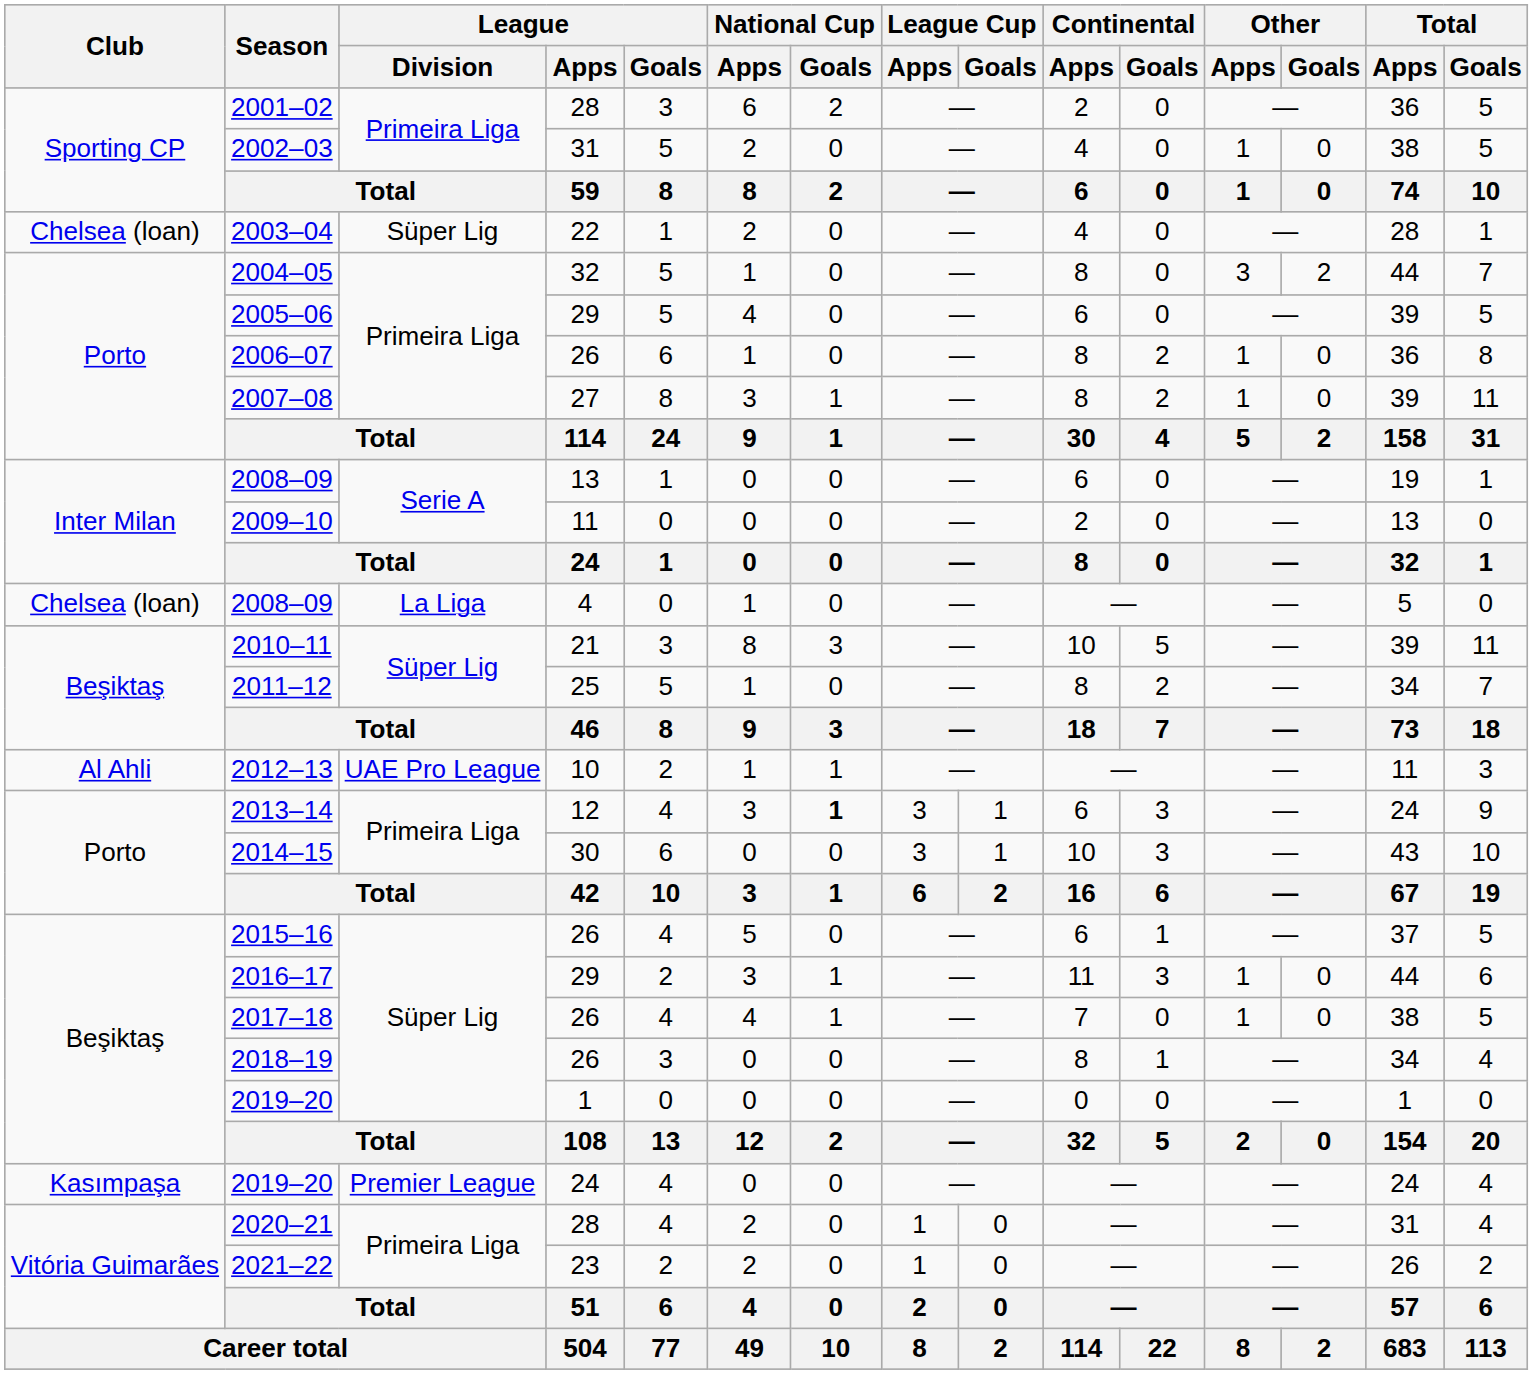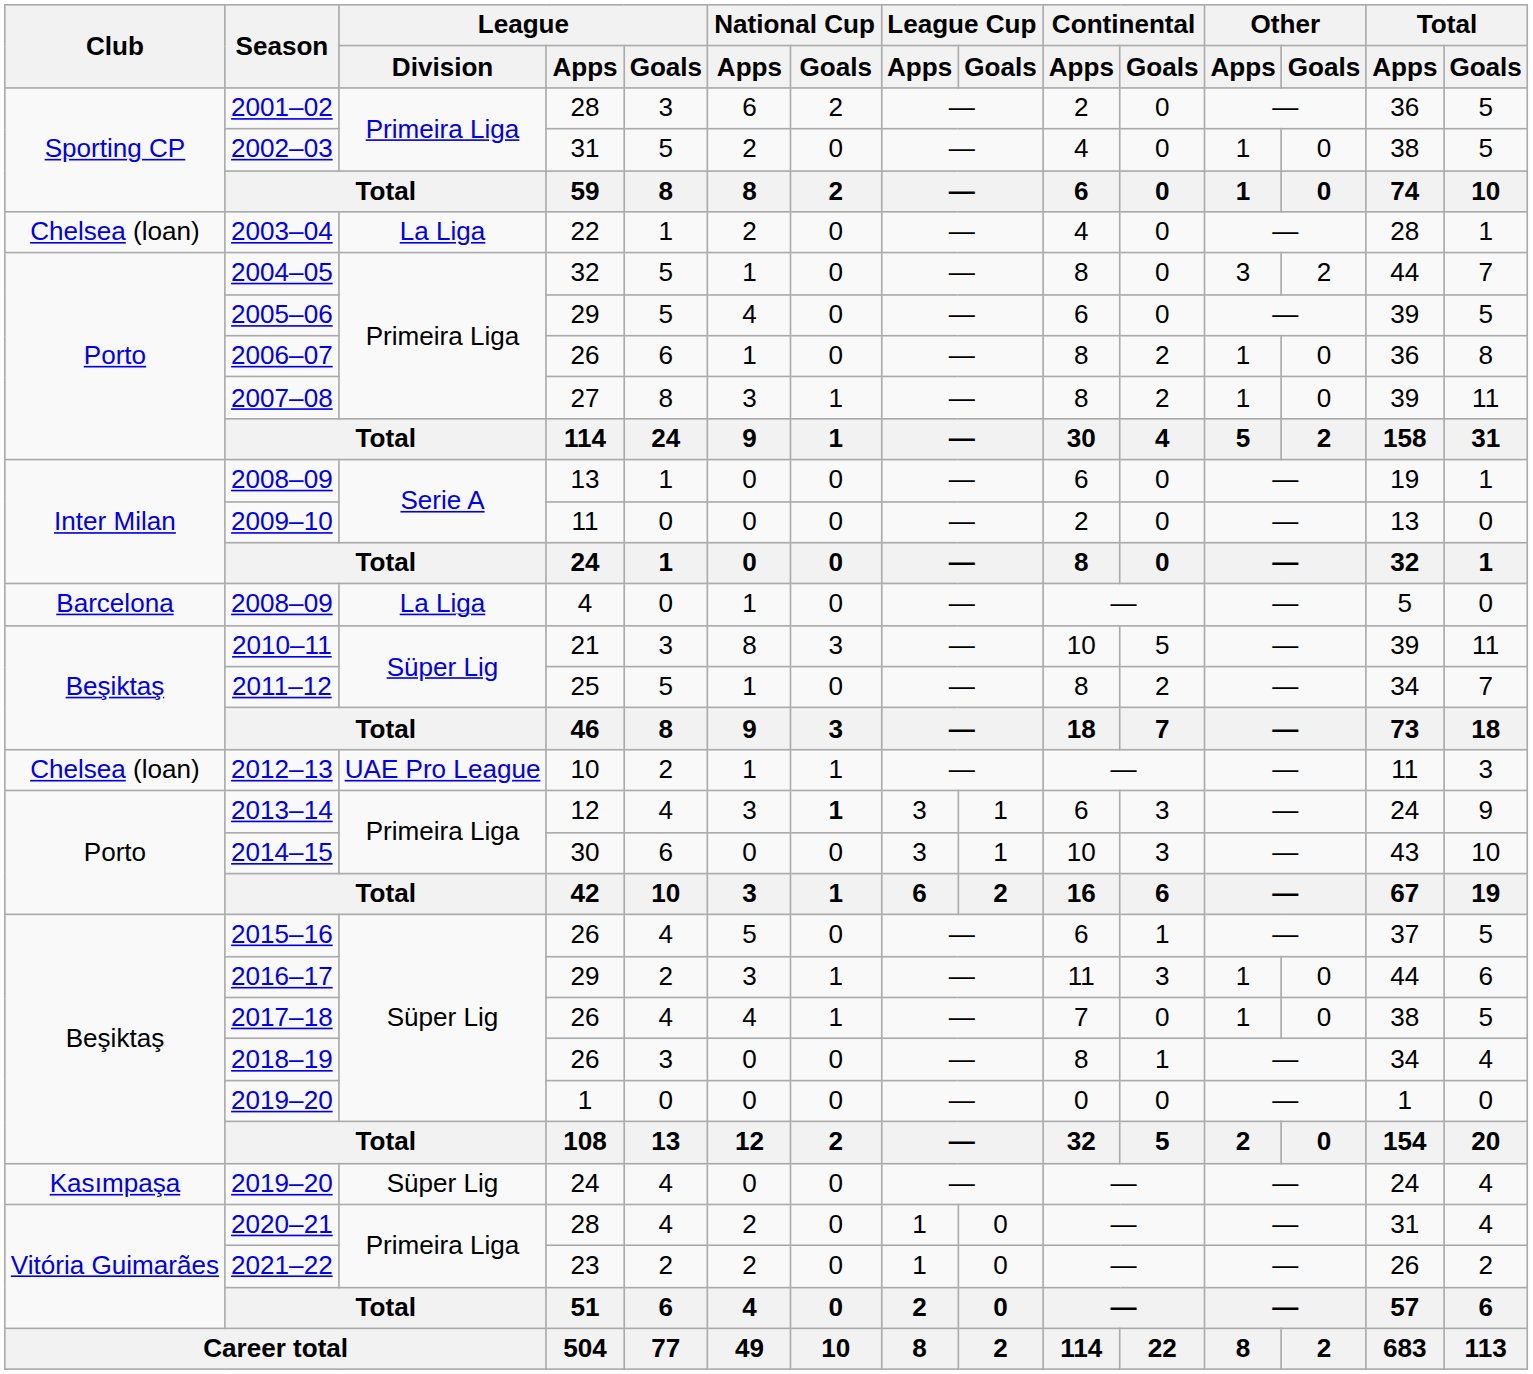 <table class=wikitable style=text-align:center>
 <tr>
 <th rowspan=2>Club</th>
 <th rowspan=2>Season</th>
 <th colspan=3>League</th>
 <th colspan=2>National Cup</th>
 <th colspan=2>League Cup</th>
 <th colspan=2>Continental</th>
 <th colspan=2>Other</th>
 <th colspan=2>Total</th>
 </tr>
 <tr>
 <th>Division</th>
 <th>Apps</th>
 <th>Goals</th>
 <th>Apps</th>
 <th>Goals</th>
 <th>Apps</th>
 <th>Goals</th>
 <th>Apps</th>
 <th>Goals</th>
 <th>Apps</th>
 <th>Goals</th>
 <th>Apps</th>
 <th>Goals</th>
 </tr>
 <tr>
 <td rowspan=3><a href='#'>Sporting CP</a></td>
 <td><a href='#'>2001–02</a></td>
 <td rowspan="2"><a href='#'>Primeira Liga</a></td>
 <td>28</td>
 <td>3</td>
 <td>6</td>
 <td>2</td>
 <td colspan=2>—</td>
 <td>2</td>
 <td>0</td>
 <td colspan=2>—</td>
 <td>36</td>
 <td>5</td>
 </tr>
 <tr>
 <td><a href='#'>2002–03</a></td>
 <td>31</td>
 <td>5</td>
 <td>2</td>
 <td>0</td>
 <td colspan=2>—</td>
 <td>4</td>
 <td>0</td>
 <td>1</td>
 <td>0</td>
 <td>38</td>
 <td>5</td>
 </tr>
 <tr>
 <th colspan=2>Total</th>
 <th>59</th>
 <th>8</th>
 <th>8</th>
 <th>2</th>
 <th colspan=2>—</th>
 <th>6</th>
 <th>0</th>
 <th>1</th>
 <th>0</th>
 <th>74</th>
 <th>10</th>
 </tr>
 <tr>
 <td><a href='#'>Chelsea</a> (loan)</td>
 <td><a href='#'>2003–04</a></td>
-<td>Süper Lig</td>
+<td><a href='#'>La Liga</a></td>
 <td>22</td>
 <td>1</td>
 <td>2</td>
 <td>0</td>
 <td colspan=2>—</td>
 <td>4</td>
 <td>0</td>
 <td colspan=2>—</td>
 <td>28</td>
 <td>1</td>
 </tr>
 <tr>
 <td rowspan=5><a href='#'>Porto</a></td>
 <td><a href='#'>2004–05</a></td>
 <td rowspan="4">Primeira Liga</td>
 <td>32</td>
 <td>5</td>
 <td>1</td>
 <td>0</td>
 <td colspan=2>—</td>
 <td>8</td>
 <td>0</td>
 <td>3</td>
 <td>2</td>
 <td>44</td>
 <td>7</td>
 </tr>
 <tr>
 <td><a href='#'>2005–06</a></td>
 <td>29</td>
 <td>5</td>
 <td>4</td>
 <td>0</td>
 <td colspan=2>—</td>
 <td>6</td>
 <td>0</td>
 <td colspan=2>—</td>
 <td>39</td>
 <td>5</td>
 </tr>
 <tr>
 <td><a href='#'>2006–07</a></td>
 <td>26</td>
 <td>6</td>
 <td>1</td>
 <td>0</td>
 <td colspan=2>—</td>
 <td>8</td>
 <td>2</td>
 <td>1</td>
 <td>0</td>
 <td>36</td>
 <td>8</td>
 </tr>
 <tr>
 <td><a href='#'>2007–08</a></td>
 <td>27</td>
 <td>8</td>
 <td>3</td>
 <td>1</td>
 <td colspan=2>—</td>
 <td>8</td>
 <td>2</td>
 <td>1</td>
 <td>0</td>
 <td>39</td>
 <td>11</td>
 </tr>
 <tr>
 <th colspan=2>Total</th>
 <th>114</th>
 <th>24</th>
 <th>9</th>
 <th>1</th>
 <th colspan=2>—</th>
 <th>30</th>
 <th>4</th>
 <th>5</th>
 <th>2</th>
 <th>158</th>
 <th>31</th>
 </tr>
 <tr>
 <td rowspan=3><a href='#'>Inter Milan</a></td>
 <td><a href='#'>2008–09</a></td>
 <td rowspan="2"><a href='#'>Serie A</a></td>
 <td>13</td>
 <td>1</td>
 <td>0</td>
 <td>0</td>
 <td colspan=2>—</td>
 <td>6</td>
 <td>0</td>
 <td colspan=2>—</td>
 <td>19</td>
 <td>1</td>
 </tr>
 <tr>
 <td><a href='#'>2009–10</a></td>
 <td>11</td>
 <td>0</td>
 <td>0</td>
 <td>0</td>
 <td colspan=2>—</td>
 <td>2</td>
 <td>0</td>
 <td colspan=2>—</td>
 <td>13</td>
 <td>0</td>
 </tr>
 <tr>
 <th colspan=2>Total</th>
 <th>24</th>
 <th>1</th>
 <th>0</th>
 <th>0</th>
 <th colspan=2>—</th>
 <th>8</th>
 <th>0</th>
 <th colspan=2>—</th>
 <th>32</th>
 <th>1</th>
 </tr>
 <tr>
-<td><a href='#'>Chelsea</a> (loan)</td>
+<td><a href='#'>Barcelona</a></td>
 <td><a href='#'>2008–09</a></td>
 <td><a href='#'>La Liga</a></td>
 <td>4</td>
 <td>0</td>
 <td>1</td>
 <td>0</td>
 <td colspan=2>—</td>
 <td colspan=2>—</td>
 <td colspan=2>—</td>
 <td>5</td>
 <td>0</td>
 </tr>
 <tr>
 <td rowspan=3><a href='#'>Beşiktaş</a></td>
 <td><a href='#'>2010–11</a></td>
 <td rowspan="2"><a href='#'>Süper Lig</a></td>
 <td>21</td>
 <td>3</td>
 <td>8</td>
 <td>3</td>
 <td colspan=2>—</td>
 <td>10</td>
 <td>5</td>
 <td colspan=2>—</td>
 <td>39</td>
 <td>11</td>
 </tr>
 <tr>
 <td><a href='#'>2011–12</a></td>
 <td>25</td>
 <td>5</td>
 <td>1</td>
 <td>0</td>
 <td colspan=2>—</td>
 <td>8</td>
 <td>2</td>
 <td colspan=2>—</td>
 <td>34</td>
 <td>7</td>
 </tr>
 <tr>
 <th colspan=2>Total</th>
 <th>46</th>
 <th>8</th>
 <th>9</th>
 <th>3</th>
 <th colspan=2>—</th>
 <th>18</th>
 <th>7</th>
 <th colspan=2>—</th>
 <th>73</th>
 <th>18</th>
 </tr>
 <tr>
-<td><a href='#'>Al Ahli</a></td>
+<td><a href='#'>Chelsea</a> (loan)</td>
 <td><a href='#'>2012–13</a></td>
 <td><a href='#'>UAE Pro League</a></td>
 <td>10</td>
 <td>2</td>
 <td>1</td>
 <td>1</td>
 <td colspan=2>—</td>
 <td colspan=2>—</td>
 <td colspan=2>—</td>
 <td>11</td>
 <td>3</td>
 </tr>
 <tr>
 <td rowspan=3>Porto</td>
 <td><a href='#'>2013–14</a></td>
 <td rowspan="2">Primeira Liga</td>
 <td>12</td>
 <td>4</td>
 <td>3</td>
 <td><strong>1</strong></td>
 <td>3</td>
 <td>1</td>
 <td>6</td>
 <td>3</td>
 <td colspan=2>—</td>
 <td>24</td>
 <td>9</td>
 </tr>
 <tr>
 <td><a href='#'>2014–15</a></td>
 <td>30</td>
 <td>6</td>
 <td>0</td>
 <td>0</td>
 <td>3</td>
 <td>1</td>
 <td>10</td>
 <td>3</td>
 <td colspan=2>—</td>
 <td>43</td>
 <td>10</td>
 </tr>
 <tr>
 <th colspan=2>Total</th>
 <th>42</th>
 <th>10</th>
 <th>3</th>
 <th>1</th>
 <th>6</th>
 <th>2</th>
 <th>16</th>
 <th>6</th>
 <th colspan=2>—</th>
 <th>67</th>
 <th>19</th>
 </tr>
 <tr>
 <td rowspan=6>Beşiktaş</td>
 <td><a href='#'>2015–16</a></td>
 <td rowspan="5">Süper Lig</td>
 <td>26</td>
 <td>4</td>
 <td>5</td>
 <td>0</td>
 <td colspan=2>—</td>
 <td>6</td>
 <td>1</td>
 <td colspan=2>—</td>
 <td>37</td>
 <td>5</td>
 </tr>
 <tr>
 <td><a href='#'>2016–17</a></td>
 <td>29</td>
 <td>2</td>
 <td>3</td>
 <td>1</td>
 <td colspan=2>—</td>
 <td>11</td>
 <td>3</td>
 <td>1</td>
 <td>0</td>
 <td>44</td>
 <td>6</td>
 </tr>
 <tr>
 <td><a href='#'>2017–18</a></td>
 <td>26</td>
 <td>4</td>
 <td>4</td>
 <td>1</td>
 <td colspan=2>—</td>
 <td>7</td>
 <td>0</td>
 <td>1</td>
 <td>0</td>
 <td>38</td>
 <td>5</td>
 </tr>
 <tr>
 <td><a href='#'>2018–19</a></td>
 <td>26</td>
 <td>3</td>
 <td>0</td>
 <td>0</td>
 <td colspan=2>—</td>
 <td>8</td>
 <td>1</td>
 <td colspan=2>—</td>
 <td>34</td>
 <td>4</td>
 </tr>
 <tr>
 <td><a href='#'>2019–20</a></td>
 <td>1</td>
 <td>0</td>
 <td>0</td>
 <td>0</td>
 <td colspan=2>—</td>
 <td>0</td>
 <td>0</td>
 <td colspan=2>—</td>
 <td>1</td>
 <td>0</td>
 </tr>
 <tr>
 <th colspan=2>Total</th>
 <th>108</th>
 <th>13</th>
 <th>12</th>
 <th>2</th>
 <th colspan=2>—</th>
 <th>32</th>
 <th>5</th>
 <th>2</th>
 <th>0</th>
 <th>154</th>
 <th>20</th>
 </tr>
 <tr>
 <td><a href='#'>Kasımpaşa</a></td>
 <td><a href='#'>2019–20</a></td>
-<td><a href='#'>Premier League</a></td>
+<td>Süper Lig</td>
 <td>24</td>
 <td>4</td>
 <td>0</td>
 <td>0</td>
 <td colspan=2>—</td>
 <td colspan=2>—</td>
 <td colspan=2>—</td>
 <td>24</td>
 <td>4</td>
 </tr>
 <tr>
 <td rowspan=3><a href='#'>Vitória Guimarães</a></td>
 <td><a href='#'>2020–21</a></td>
 <td rowspan="2">Primeira Liga</td>
 <td>28</td>
 <td>4</td>
 <td>2</td>
 <td>0</td>
 <td>1</td>
 <td>0</td>
 <td colspan=2>—</td>
 <td colspan=2>—</td>
 <td>31</td>
 <td>4</td>
 </tr>
 <tr>
 <td><a href='#'>2021–22</a></td>
 <td>23</td>
 <td>2</td>
 <td>2</td>
 <td>0</td>
 <td>1</td>
 <td>0</td>
 <td colspan=2>—</td>
 <td colspan=2>—</td>
 <td>26</td>
 <td>2</td>
 </tr>
 <tr>
 <th colspan=2>Total</th>
 <th>51</th>
 <th>6</th>
 <th>4</th>
 <th>0</th>
 <th>2</th>
 <th>0</th>
 <th colspan=2>—</th>
 <th colspan=2>—</th>
 <th>57</th>
 <th>6</th>
 </tr>
 <tr>
 <th colspan=3>Career total</th>
 <th>504</th>
 <th>77</th>
 <th>49</th>
 <th>10</th>
 <th>8</th>
 <th>2</th>
 <th>114</th>
 <th>22</th>
 <th>8</th>
 <th>2</th>
 <th>683</th>
 <th>113</th>
 </tr>
 </table>
